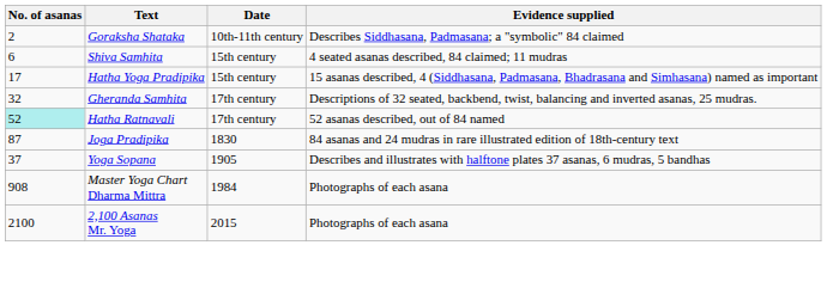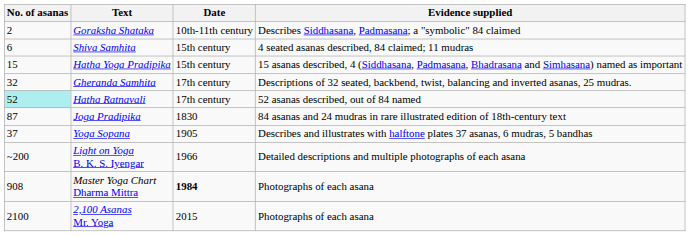 <table class="wikitable">
 <tr>
 <th>No. of asanas</th>
 <th>Text</th>
 <th>Date</th>
 <th>Evidence supplied</th>
 </tr>
 <tr>
 <td>2</td>
 <td><em><a href='#'>Goraksha Shataka</a></em></td>
 <td>10th-11th century</td>
 <td>Describes <a href='#'>Siddhasana</a>, <a href='#'>Padmasana</a>; a "symbolic" 84 claimed</td>
 </tr>
 <tr>
 <td>6</td>
 <td><em><a href='#'>Shiva Samhita</a></em></td>
 <td>15th century</td>
 <td>4 seated asanas described, 84 claimed; 11 mudras</td>
 </tr>
 <tr>
-<td>17</td>
+<td>15</td>
 <td><em><a href='#'>Hatha Yoga Pradipika</a></em></td>
 <td>15th century</td>
 <td>15 asanas described, 4 (<a href='#'>Siddhasana</a>, <a href='#'>Padmasana</a>, <a href='#'>Bhadrasana</a> and <a href='#'>Simhasana</a>) named as important</td>
 </tr>
 <tr>
 <td>32</td>
 <td><em><a href='#'>Gheranda Samhita</a></em></td>
 <td>17th century</td>
 <td>Descriptions of 32 seated, backbend, twist, balancing and inverted asanas, 25 mudras.</td>
 </tr>
 <tr>
 <td style="background: paleturquoise;">52</td>
 <td><em><a href='#'>Hatha Ratnavali</a></em></td>
 <td>17th century</td>
 <td>52 asanas described, out of 84 named</td>
 </tr>
 <tr>
 <td>87</td>
 <td><em><a href='#'>Joga Pradipika</a></em></td>
 <td>1830</td>
 <td>84 asanas and 24 mudras in rare illustrated edition of 18th-century text</td>
 </tr>
 <tr>
 <td>37</td>
 <td><em><a href='#'>Yoga Sopana</a></em></td>
 <td>1905</td>
 <td>Describes and illustrates with <a href='#'>halftone</a> plates 37 asanas, 6 mudras, 5 bandhas</td>
 </tr>
 <tr>
+<td>~200</td>
+<td><em><a href='#'>Light on Yoga</a></em> <br> <a href='#'>B. K. S. Iyengar</a></td>
+<td>1966</td>
+<td>Detailed descriptions and multiple photographs of each asana</td>
+</tr>
+<tr>
 <td>908</td>
 <td><em>Master Yoga Chart</em><br><a href='#'>Dharma Mittra</a></td>
-<td>1984</td>
+<td><strong>1984</strong></td>
 <td>Photographs of each asana</td>
 </tr>
 <tr>
 <td>2100</td>
 <td><em><a href='#'>2,100 Asanas</a></em><br><a href='#'>Mr. Yoga</a></td>
 <td>2015</td>
 <td>Photographs of each asana</td>
 </tr>
 </table>
